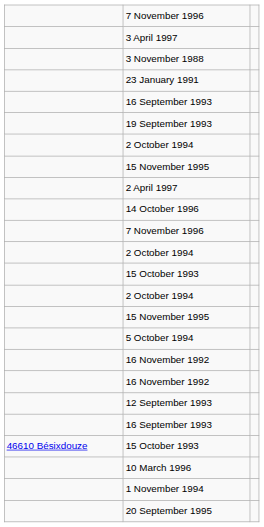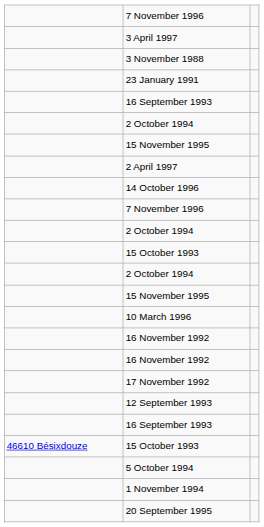 <table class="wikitable" style="font-size: 89%; float: left; width: 26em; margin-right: 1em; line-height: 1.65em">
 <tr>
 <td></td>
 <td>7 November 1996</td>
 <td><small></small> </td>
 </tr>
 <tr>
 <td></td>
 <td>3 April 1997</td>
 <td><small></small> </td>
 </tr>
 <tr>
 <td></td>
 <td>3 November 1988</td>
 <td><small></small> </td>
 </tr>
 <tr>
 <td></td>
 <td>23 January 1991</td>
 <td><small></small> </td>
 </tr>
 <tr>
 <td></td>
 <td>16 September 1993</td>
-<td><small></small> </td>
-</tr>
-<tr>
-<td></td>
-<td>19 September 1993</td>
 <td><small></small> </td>
 </tr>
 <tr>
 <td></td>
 <td>2 October 1994</td>
 <td><small></small> </td>
 </tr>
 <tr>
 <td></td>
 <td>15 November 1995</td>
 <td><small></small> </td>
 </tr>
 <tr>
 <td></td>
 <td>2 April 1997</td>
 <td><small></small> </td>
 </tr>
 <tr>
 <td></td>
 <td>14 October 1996</td>
 <td><small></small> </td>
 </tr>
 <tr>
 <td></td>
 <td>7 November 1996</td>
 <td><small></small> </td>
 </tr>
 <tr>
 <td></td>
 <td>2 October 1994</td>
 <td><small></small> </td>
 </tr>
 <tr>
 <td></td>
 <td>15 October 1993</td>
 <td><small></small> </td>
 </tr>
 <tr>
 <td></td>
 <td>2 October 1994</td>
 <td><small></small> </td>
 </tr>
 <tr>
 <td></td>
 <td>15 November 1995</td>
 <td><small></small> </td>
 </tr>
 <tr>
 <td></td>
-<td>5 October 1994</td>
+<td>10 March 1996</td>
 <td><small></small> </td>
 </tr>
 <tr>
 <td></td>
 <td>16 November 1992</td>
 <td><small></small> </td>
 </tr>
 <tr>
 <td></td>
 <td>16 November 1992</td>
+<td><small></small> </td>
+</tr>
+<tr>
+<td></td>
+<td>17 November 1992</td>
 <td><small></small> </td>
 </tr>
 <tr>
 <td></td>
 <td>12 September 1993</td>
 <td><small></small> </td>
 </tr>
 <tr>
 <td></td>
 <td>16 September 1993</td>
 <td><small></small> </td>
 </tr>
 <tr>
 <td><a href='#'>46610 Bésixdouze</a></td>
 <td>15 October 1993</td>
 <td><small></small> </td>
 </tr>
 <tr>
 <td></td>
-<td>10 March 1996</td>
+<td>5 October 1994</td>
 <td><small></small> </td>
 </tr>
 <tr>
 <td></td>
 <td>1 November 1994</td>
 <td><small></small> </td>
 </tr>
 <tr>
 <td></td>
 <td>20 September 1995</td>
 <td><small></small> </td>
 </tr>
 </table>
